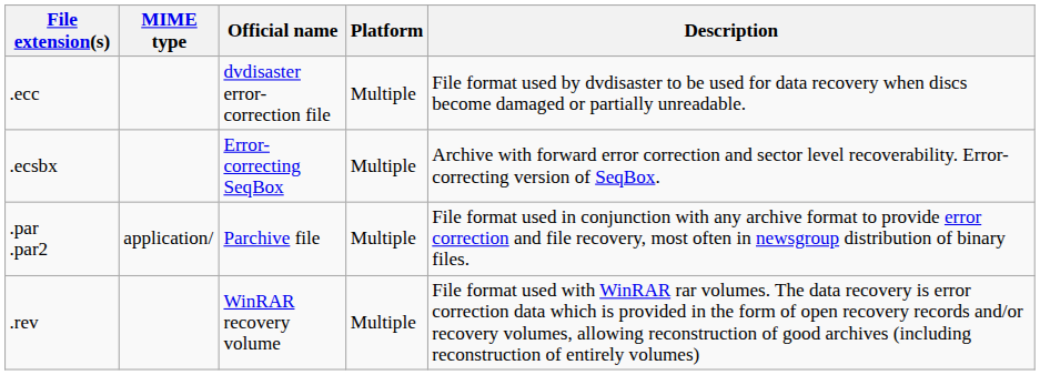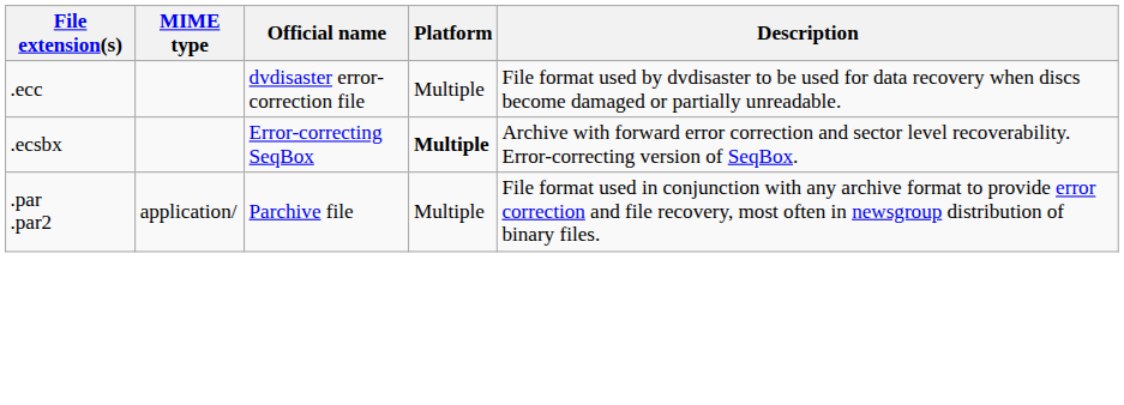 <table class="wikitable">
 <tr>
 <th><a href='#'>File extension</a>(s)</th>
 <th><a href='#'>MIME</a> type</th>
 <th>Official name</th>
 <th>Platform</th>
 <th>Description</th>
 </tr>
 <tr>
 <td>.ecc</td>
 <td></td>
 <td><a href='#'>dvdisaster</a> error-correction file</td>
 <td>Multiple</td>
 <td>File format used by dvdisaster to be used for data recovery when discs become damaged or partially unreadable.</td>
 </tr>
 <tr>
 <td>.ecsbx</td>
 <td></td>
 <td><a href='#'>Error-correcting SeqBox</a></td>
-<td>Multiple</td>
+<td><strong>Multiple</strong></td>
 <td>Archive with forward error correction and sector level recoverability. Error-correcting version of <a href='#'>SeqBox</a>.</td>
 </tr>
 <tr>
 <td>.par<br>.par2</td>
 <td>application/</td>
 <td><a href='#'>Parchive</a> file</td>
 <td>Multiple</td>
 <td>File format used in conjunction with any archive format to provide <a href='#'>error correction</a> and file recovery, most often in <a href='#'>newsgroup</a> distribution of binary files.</td>
 </tr>
-<tr>
-<td>.rev</td>
-<td></td>
-<td><a href='#'>WinRAR</a> recovery volume</td>
-<td>Multiple</td>
-<td>File format used with <a href='#'>WinRAR</a> rar volumes. The data recovery is error correction data which is provided in the form of open recovery records and/or recovery volumes, allowing reconstruction of good archives (including reconstruction of entirely volumes)</td>
-</tr>
 </table>
